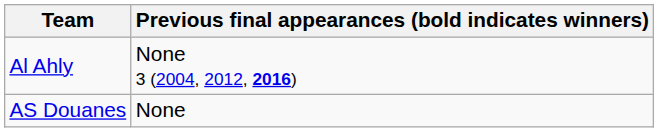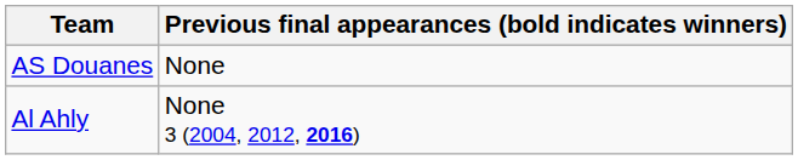 <table class="wikitable">
 <tr>
 <th>Team</th>
 <th>Previous final appearances (bold indicates winners)</th>
 </tr>
 <tr>
+<td> <a href='#'>AS Douanes</a></td>
+<td>None</td>
+</tr>
+<tr>
 <td> <a href='#'>Al Ahly</a></td>
 <td>None<br><small>3 (<a href='#'>2004</a>, <a href='#'>2012</a>, <a href='#'><strong>2016</strong></a>)</small></td>
 </tr>
-<tr>
-<td> <a href='#'>AS Douanes</a></td>
-<td>None</td>
-</tr>
 </table>
